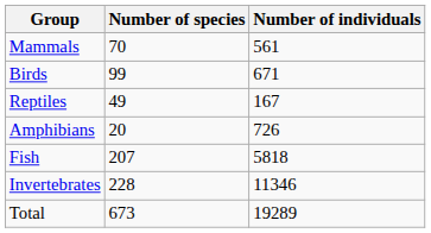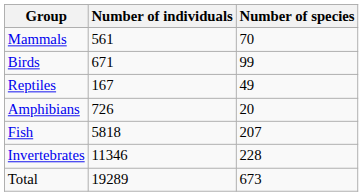 <table class="wikitable sortable">
 <tr>
 <th>Group</th>
+<th>Number of individuals</th>
 <th>Number of species</th>
-<th>Number of individuals</th>
 </tr>
 <tr>
 <td><a href='#'>Mammals</a></td>
+<td>561</td>
 <td>70</td>
-<td>561</td>
 </tr>
 <tr>
 <td><a href='#'>Birds</a></td>
+<td>671</td>
 <td>99</td>
-<td>671</td>
 </tr>
 <tr>
 <td><a href='#'>Reptiles</a></td>
+<td>167</td>
 <td>49</td>
-<td>167</td>
 </tr>
 <tr>
 <td><a href='#'>Amphibians</a></td>
+<td>726</td>
 <td>20</td>
-<td>726</td>
 </tr>
 <tr>
 <td><a href='#'>Fish</a></td>
+<td>5818</td>
 <td>207</td>
-<td>5818</td>
 </tr>
 <tr>
 <td><a href='#'>Invertebrates</a></td>
+<td>11346</td>
 <td>228</td>
-<td>11346</td>
 </tr>
 <tr class="sortbottom">
 <td>Total</td>
+<td>19289</td>
 <td>673</td>
-<td>19289</td>
 </tr>
 </table>
